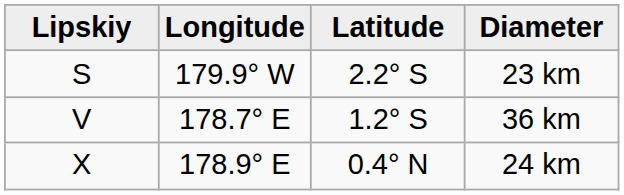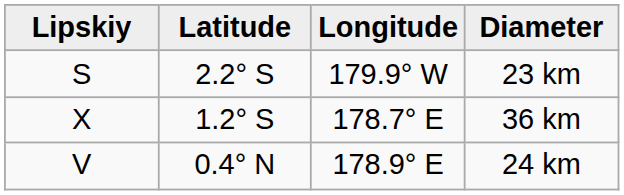 <table class="wikitable">
 <tr>
 <th width="25%" style="background:#eeeeee;">Lipskiy</th>
+<th width="25%" style="background:#eeeeee;">Latitude</th>
 <th width="25%" style="background:#eeeeee;">Longitude</th>
-<th width="25%" style="background:#eeeeee;">Latitude</th>
 <th width="25%" style="background:#eeeeee;">Diameter</th>
 </tr>
 <tr>
 <td align="center">S</td>
+<td align="center">2.2° S</td>
 <td align="center">179.9° W</td>
-<td align="center">2.2° S</td>
 <td align="center">23 km</td>
 </tr>
 <tr>
-<td align="center">V</td>
+<td align="center">X</td>
+<td align="center">1.2° S</td>
 <td align="center">178.7° E</td>
-<td align="center">1.2° S</td>
 <td align="center">36 km</td>
 </tr>
 <tr>
-<td align="center">X</td>
+<td align="center">V</td>
+<td align="center">0.4° N</td>
 <td align="center">178.9° E</td>
-<td align="center">0.4° N</td>
 <td align="center">24 km</td>
 </tr>
 </table>
